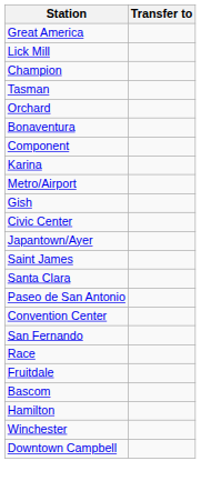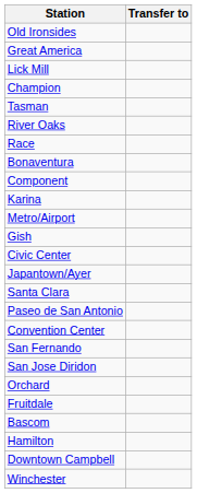 <table class="wikitable">
 <tr>
 <th>Station</th>
 <th>Transfer to</th>
+</tr>
+<tr>
+<td><a href='#'>Old Ironsides</a></td>
+<td></td>
 </tr>
 <tr>
 <td><a href='#'>Great America</a></td>
 <td></td>
 </tr>
 <tr>
 <td><a href='#'>Lick Mill</a></td>
 <td></td>
 </tr>
 <tr>
 <td><a href='#'>Champion</a></td>
 <td></td>
 </tr>
 <tr>
 <td><a href='#'>Tasman</a></td>
 <td></td>
 </tr>
 <tr>
-<td><a href='#'>Orchard</a></td>
+<td><a href='#'>River Oaks</a></td>
+<td></td>
+</tr>
+<tr>
+<td><a href='#'>Race</a></td>
 <td></td>
 </tr>
 <tr>
 <td><a href='#'>Bonaventura</a></td>
 <td></td>
 </tr>
 <tr>
 <td><a href='#'>Component</a></td>
 <td></td>
 </tr>
 <tr>
 <td><a href='#'>Karina</a></td>
 <td></td>
 </tr>
 <tr>
 <td><a href='#'>Metro/Airport</a></td>
 <td></td>
 </tr>
 <tr>
 <td><a href='#'>Gish</a></td>
 <td></td>
 </tr>
 <tr>
 <td><a href='#'>Civic Center</a></td>
 <td></td>
 </tr>
 <tr>
 <td><a href='#'>Japantown/Ayer</a></td>
 <td></td>
 </tr>
 <tr>
-<td><a href='#'>Saint James</a></td>
-<td></td>
-</tr>
-<tr>
 <td><a href='#'>Santa Clara</a></td>
 <td></td>
 </tr>
 <tr>
 <td><a href='#'>Paseo de San Antonio</a></td>
 <td></td>
 </tr>
 <tr>
 <td><a href='#'>Convention Center</a></td>
 <td></td>
 </tr>
 <tr>
 <td><a href='#'>San Fernando</a></td>
 <td></td>
 </tr>
 <tr>
-<td><a href='#'>Race</a></td>
+<td><a href='#'>San Jose Diridon</a></td>
+<td></td>
+</tr>
+<tr>
+<td><a href='#'>Orchard</a></td>
 <td></td>
 </tr>
 <tr>
 <td><a href='#'>Fruitdale</a></td>
 <td></td>
 </tr>
 <tr>
 <td><a href='#'>Bascom</a></td>
 <td></td>
 </tr>
 <tr>
 <td><a href='#'>Hamilton</a></td>
 <td></td>
 </tr>
 <tr>
+<td><a href='#'>Downtown Campbell</a></td>
+<td></td>
+</tr>
+<tr>
 <td><a href='#'>Winchester</a></td>
 <td></td>
 </tr>
-<tr>
-<td><a href='#'>Downtown Campbell</a></td>
-<td></td>
-</tr>
 </table>
